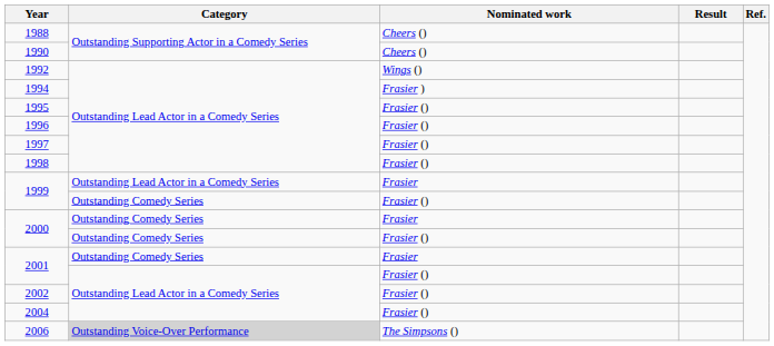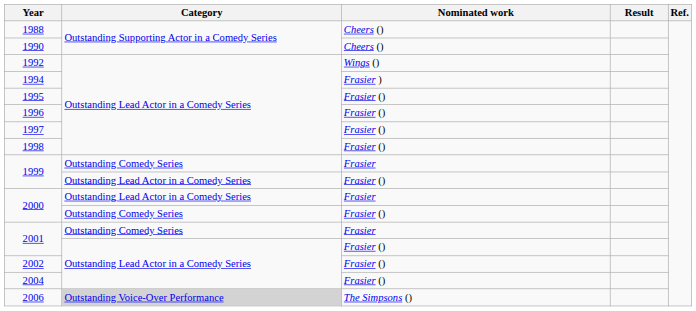 <table class="wikitable unsortable">
 <tr>
 <th scope="col" style="width:5em;">Year</th>
 <th scope="col" style="width:26em;">Category</th>
 <th scope="col" style="width:25em;">Nominated work</th>
 <th scope="col" style="width:5em;">Result</th>
 <th>Ref.</th>
 </tr>
 <tr>
 <td style="text-align:center;"><a href='#'>1988</a></td>
 <td rowspan="2"><a href='#'>Outstanding Supporting Actor in a Comedy Series</a></td>
 <td><em><a href='#'>Cheers</a></em> ()</td>
 <td></td>
 <td rowspan=17 style="text-align:center;"></td>
 </tr>
 <tr>
 <td style="text-align:center;"><a href='#'>1990</a></td>
 <td><em><a href='#'>Cheers</a></em> ()</td>
 <td></td>
 </tr>
 <tr>
 <td style="text-align:center;"><a href='#'>1992</a></td>
 <td rowspan="6"><a href='#'>Outstanding Lead Actor in a Comedy Series</a></td>
 <td><em><a href='#'>Wings</a></em> ()</td>
 <td></td>
 </tr>
 <tr>
 <td style="text-align:center;"><a href='#'>1994</a></td>
 <td><em><a href='#'>Frasier</a></em> )</td>
 <td></td>
 </tr>
 <tr>
 <td style="text-align:center;"><a href='#'>1995</a></td>
 <td><em><a href='#'>Frasier</a></em> ()</td>
 <td></td>
 </tr>
 <tr>
 <td style="text-align:center;"><a href='#'>1996</a></td>
 <td><em><a href='#'>Frasier</a></em> ()</td>
 <td></td>
 </tr>
 <tr>
 <td style="text-align:center;"><a href='#'>1997</a></td>
 <td><em><a href='#'>Frasier</a></em> ()</td>
 <td></td>
 </tr>
 <tr>
 <td style="text-align:center;"><a href='#'>1998</a></td>
 <td><em><a href='#'>Frasier</a></em> ()</td>
 <td></td>
 </tr>
 <tr>
 <td style="text-align:center;", rowspan="2"><a href='#'>1999</a></td>
-<td><a href='#'>Outstanding Lead Actor in a Comedy Series</a></td>
+<td><a href='#'>Outstanding Comedy Series</a></td>
 <td><em><a href='#'>Frasier</a></em></td>
 <td></td>
 </tr>
 <tr>
-<td><a href='#'>Outstanding Comedy Series</a></td>
+<td><a href='#'>Outstanding Lead Actor in a Comedy Series</a></td>
 <td><em><a href='#'>Frasier</a></em> ()</td>
 <td></td>
 </tr>
 <tr>
 <td style="text-align:center;", rowspan="2"><a href='#'>2000</a></td>
-<td><a href='#'>Outstanding Comedy Series</a></td>
+<td><a href='#'>Outstanding Lead Actor in a Comedy Series</a></td>
 <td><em><a href='#'>Frasier</a></em></td>
 <td></td>
 </tr>
 <tr>
 <td><a href='#'>Outstanding Comedy Series</a></td>
 <td><em><a href='#'>Frasier</a></em> ()</td>
 <td></td>
 </tr>
 <tr>
 <td style="text-align:center;", rowspan="2"><a href='#'>2001</a></td>
 <td><a href='#'>Outstanding Comedy Series</a></td>
 <td><em><a href='#'>Frasier</a></em></td>
 <td></td>
 </tr>
 <tr>
 <td rowspan="3"><a href='#'>Outstanding Lead Actor in a Comedy Series</a></td>
 <td><em><a href='#'>Frasier</a></em> ()</td>
 <td></td>
 </tr>
 <tr>
 <td style="text-align:center;"><a href='#'>2002</a></td>
 <td><em><a href='#'>Frasier</a></em> ()</td>
 <td></td>
 </tr>
 <tr>
 <td style="text-align:center;"><a href='#'>2004</a></td>
 <td><em><a href='#'>Frasier</a></em> ()</td>
 <td></td>
 </tr>
 <tr>
 <td style="text-align:center;"><a href='#'>2006</a></td>
 <td style="background: lightgrey;"><a href='#'>Outstanding Voice-Over Performance</a></td>
 <td><em><a href='#'>The Simpsons</a></em> ()</td>
 <td></td>
 </tr>
 </table>
